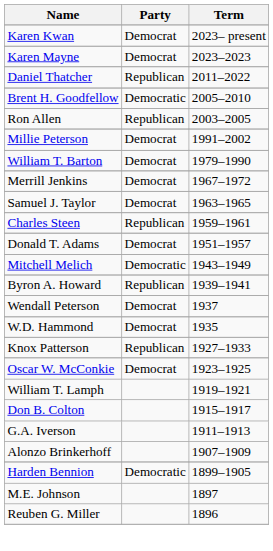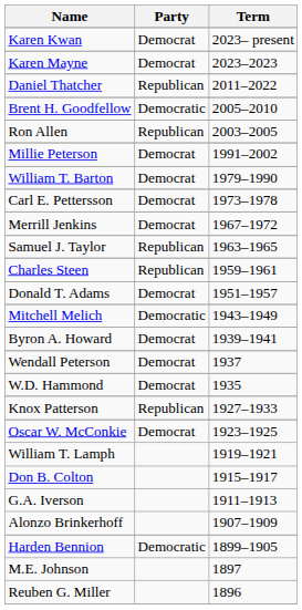 <table class="wikitable">
 <tr>
 <th>Name</th>
 <th>Party</th>
 <th>Term</th>
 </tr>
 <tr>
 </tr>
 <tr>
 <td><a href='#'>Karen Kwan</a></td>
 <td>Democrat</td>
 <td>2023– present</td>
 </tr>
 <tr>
 </tr>
 <tr>
 <td><a href='#'>Karen Mayne</a></td>
 <td>Democrat</td>
 <td>2023–2023</td>
 </tr>
 <tr>
 </tr>
 <tr>
 <td><a href='#'>Daniel Thatcher</a></td>
 <td>Republican</td>
 <td>2011–2022</td>
 </tr>
 <tr>
 </tr>
 <tr>
 <td><a href='#'>Brent H. Goodfellow</a></td>
 <td>Democratic</td>
 <td>2005–2010</td>
 </tr>
 <tr>
 </tr>
 <tr>
 <td>Ron Allen</td>
 <td>Republican</td>
 <td>2003–2005</td>
 </tr>
 <tr>
 </tr>
 <tr>
 <td><a href='#'>Millie Peterson</a></td>
 <td>Democrat</td>
 <td>1991–2002</td>
 </tr>
 <tr>
 </tr>
 <tr>
 <td><a href='#'>William T. Barton</a></td>
 <td>Democrat</td>
 <td>1979–1990</td>
 </tr>
 <tr>
 </tr>
 <tr>
+<td>Carl E. Pettersson</td>
+<td>Democrat</td>
+<td>1973–1978</td>
+</tr>
+<tr>
 </tr>
 <tr>
 <td>Merrill Jenkins</td>
 <td>Democrat</td>
 <td>1967–1972</td>
 </tr>
 <tr>
 </tr>
 <tr>
 <td>Samuel J. Taylor</td>
-<td>Democrat</td>
+<td>Republican</td>
 <td>1963–1965</td>
 </tr>
 <tr>
 </tr>
 <tr>
 <td><a href='#'>Charles Steen</a></td>
 <td>Republican</td>
 <td>1959–1961</td>
 </tr>
 <tr>
 </tr>
 <tr>
 <td>Donald T. Adams</td>
 <td>Democrat</td>
 <td>1951–1957</td>
 </tr>
 <tr>
 </tr>
 <tr>
 <td><a href='#'>Mitchell Melich</a></td>
 <td>Democratic</td>
 <td>1943–1949</td>
 </tr>
 <tr>
 </tr>
 <tr>
 <td>Byron A. Howard</td>
-<td>Republican</td>
+<td>Democrat</td>
 <td>1939–1941</td>
 </tr>
 <tr>
 </tr>
 <tr>
 <td>Wendall Peterson</td>
 <td>Democrat</td>
 <td>1937</td>
 </tr>
 <tr>
 </tr>
 <tr>
 <td>W.D. Hammond</td>
 <td>Democrat</td>
 <td>1935</td>
 </tr>
 <tr>
 </tr>
 <tr>
 <td>Knox Patterson</td>
 <td>Republican</td>
 <td>1927–1933</td>
 </tr>
 <tr>
 </tr>
 <tr>
 <td><a href='#'>Oscar W. McConkie</a></td>
 <td>Democrat</td>
 <td>1923–1925</td>
 </tr>
 <tr>
 <td>William T. Lamph</td>
 <td></td>
 <td>1919–1921</td>
 </tr>
 <tr>
 <td><a href='#'>Don B. Colton</a></td>
 <td></td>
 <td>1915–1917</td>
 </tr>
 <tr>
 <td>G.A. Iverson</td>
 <td></td>
 <td>1911–1913</td>
 </tr>
 <tr>
 <td>Alonzo Brinkerhoff</td>
 <td></td>
 <td>1907–1909</td>
 </tr>
 <tr>
 </tr>
 <tr>
 <td><a href='#'>Harden Bennion</a></td>
 <td>Democratic</td>
 <td>1899–1905</td>
 </tr>
 <tr>
 <td>M.E. Johnson</td>
 <td></td>
 <td>1897</td>
 </tr>
 <tr>
 <td>Reuben G. Miller</td>
 <td></td>
 <td>1896</td>
 </tr>
 <tr>
 </tr>
 </table>
